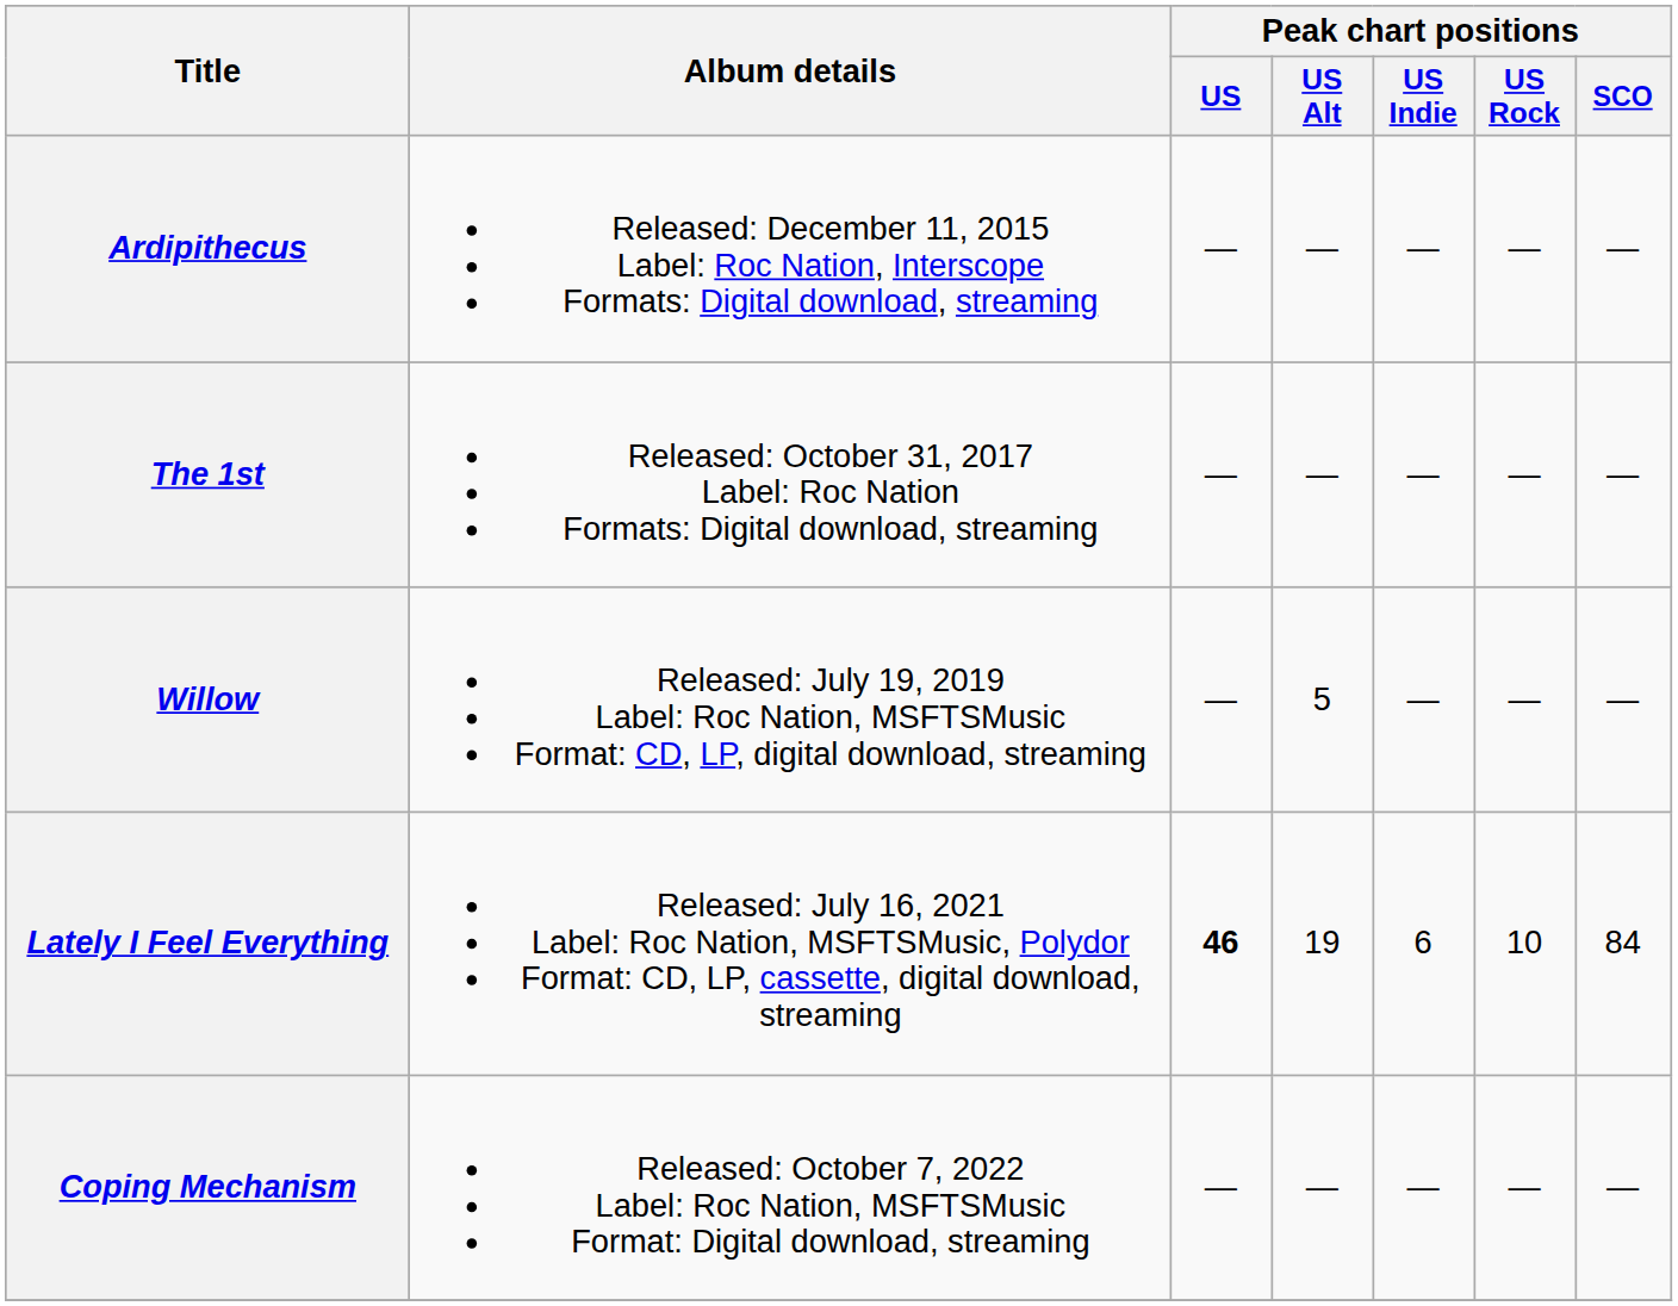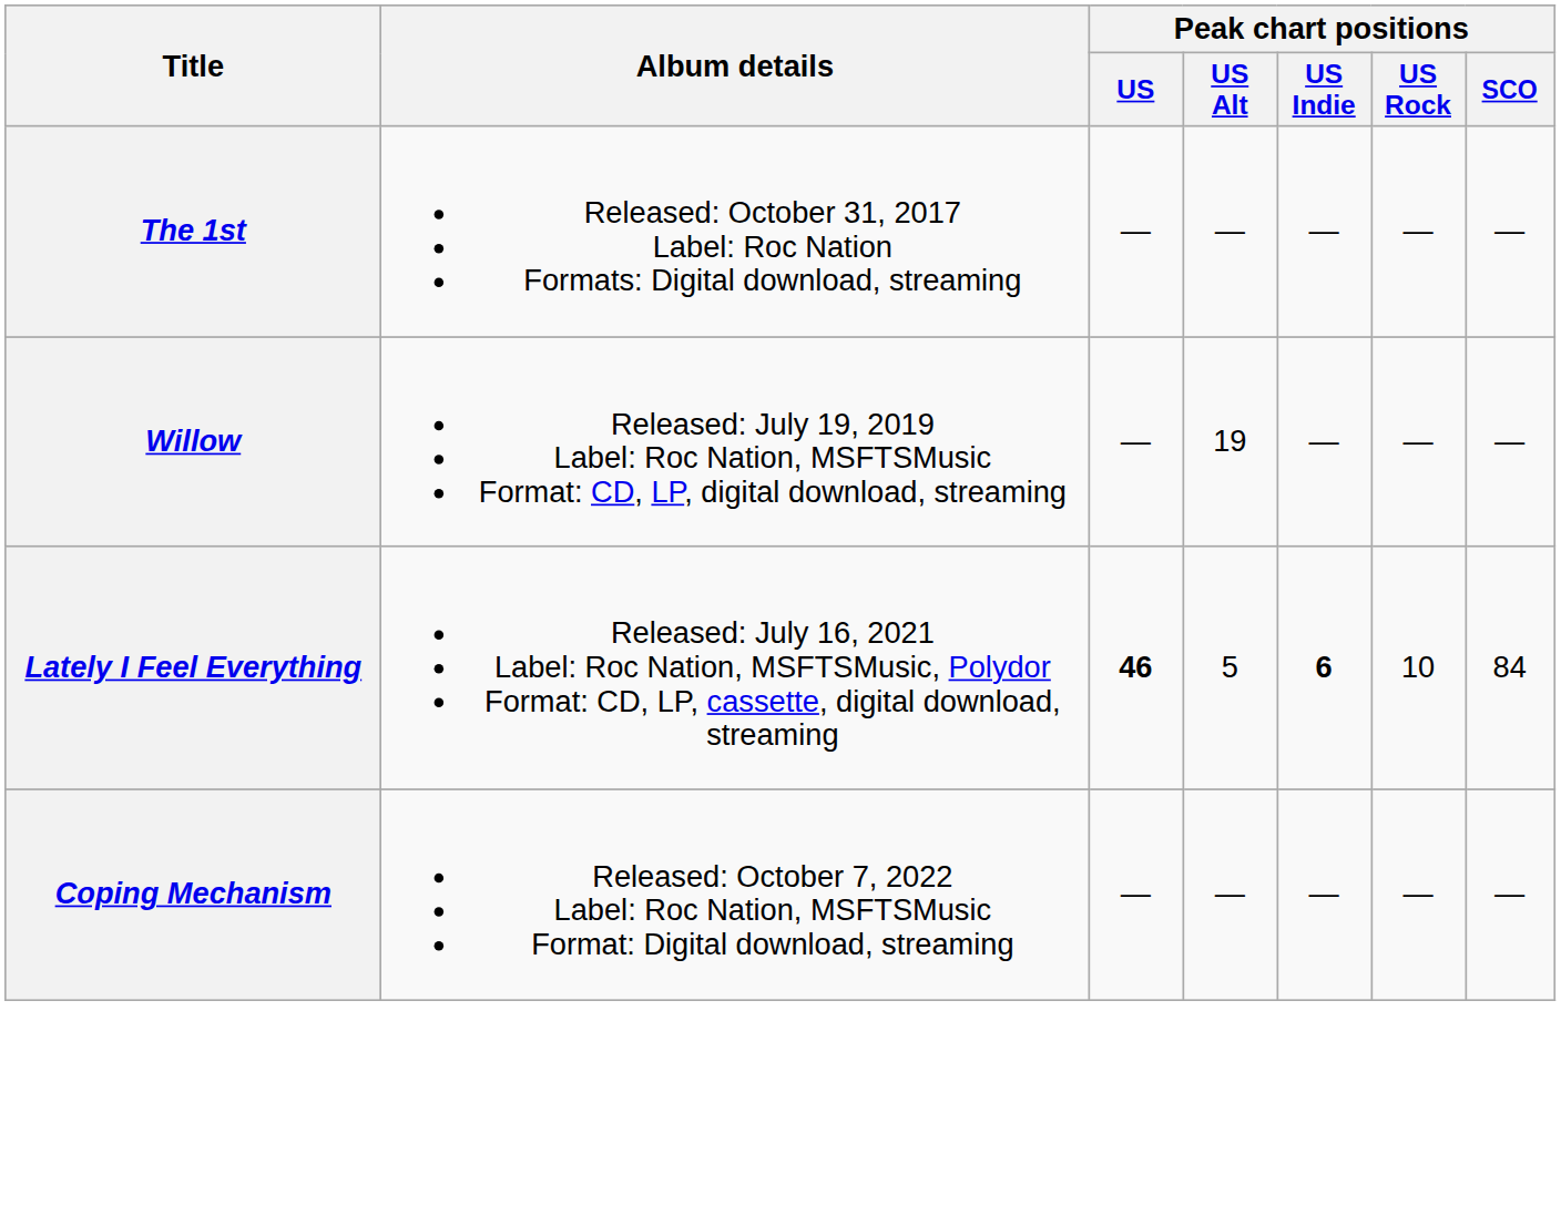 <table class="wikitable plainrowheaders" style="text-align:center;">
 <tr>
 <th scope="col" rowspan="2" style="width:12em;">Title</th>
 <th scope="col" rowspan="2" style="width:23em;">Album details</th>
 <th scope="col" colspan="5">Peak chart positions</th>
 </tr>
 <tr>
 <th scope="col" style="width:3em;font-size:90%;"><a href='#'>US</a><br></th>
 <th scope="col" style="width:3em;font-size:90%;"><a href='#'>US<br>Alt</a><br></th>
 <th scope="col" style="width:3em;font-size:90%;"><a href='#'>US<br>Indie</a><br></th>
 <th scope="col" style="width:3em;font-size:90%;"><a href='#'>US<br>Rock</a><br></th>
 <th scope="col" style="width:3em;font-size:85%;"><a href='#'>SCO</a><br></th>
 </tr>
 <tr>
-<th scope="row"><em><a href='#'>Ardipithecus</a></em></th>
-<td><br><ul><li>Released: December 11, 2015</li><li>Label: <a href='#'>Roc Nation</a>, <a href='#'>Interscope</a></li><li>Formats: <a href='#'>Digital download</a>, <a href='#'>streaming</a></li></ul></td>
-<td>—</td>
-<td>—</td>
-<td>—</td>
-<td>—</td>
-<td>—</td>
-</tr>
-<tr>
 <th scope="row"><em><a href='#'>The 1st</a></em></th>
 <td><br><ul><li>Released: October 31, 2017</li><li>Label: Roc Nation</li><li>Formats: Digital download, streaming</li></ul></td>
 <td>—</td>
 <td>—</td>
 <td>—</td>
 <td>—</td>
 <td>—</td>
 </tr>
 <tr>
 <th scope="row"><em><a href='#'>Willow</a></em></th>
 <td><br><ul><li>Released: July 19, 2019</li><li>Label: Roc Nation, MSFTSMusic</li><li>Format: <a href='#'>CD</a>, <a href='#'>LP</a>, digital download, streaming</li></ul></td>
 <td>—</td>
-<td>5</td>
+<td>19</td>
 <td>—</td>
 <td>—</td>
 <td>—</td>
 </tr>
 <tr>
 <th scope="row"><em><a href='#'>Lately I Feel Everything</a></em></th>
 <td><br><ul><li>Released: July 16, 2021</li><li>Label: Roc Nation, MSFTSMusic, <a href='#'>Polydor</a></li><li>Format: CD, LP, <a href='#'>cassette</a>, digital download, streaming</li></ul></td>
 <td><strong>46</strong></td>
-<td>19</td>
-<td>6</td>
+<td>5</td>
+<td><strong>6</strong></td>
 <td>10</td>
 <td>84</td>
 </tr>
 <tr>
 <th scope="row"><em><a href='#'>Coping Mechanism</a></em></th>
 <td><br><ul><li>Released: October 7, 2022</li><li>Label: Roc Nation, MSFTSMusic</li><li>Format: Digital download, streaming</li></ul></td>
 <td>—</td>
 <td>—</td>
 <td>—</td>
 <td>—</td>
 <td>—</td>
 </tr>
 <tr>
 </tr>
 </table>
